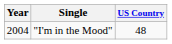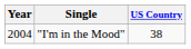 <table class="wikitable">
 <tr>
 <th>Year</th>
 <th>Single</th>
 <th><small><a href='#'>US Country</a></small></th>
 </tr>
 <tr>
 <td>2004</td>
 <td>"I'm in the Mood"</td>
-<td align="center">48</td>
+<td align="center">38</td>
 </tr>
 </table>
